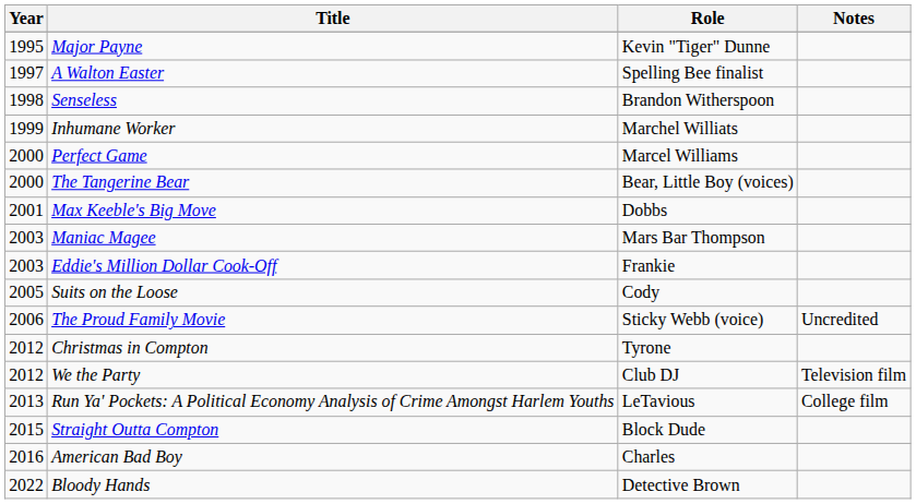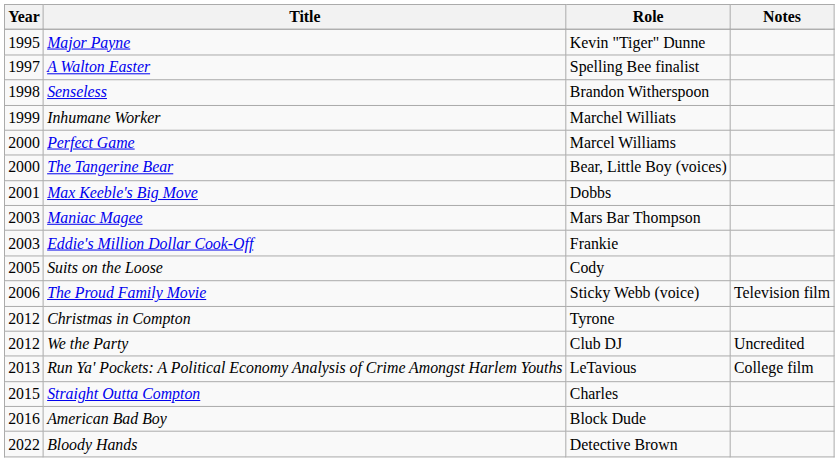 <table class="wikitable sortable">
 <tr>
 <th>Year</th>
 <th>Title</th>
 <th>Role</th>
 <th class="unsortable">Notes</th>
 </tr>
 <tr>
 </tr>
 <tr>
 <td>1995</td>
 <td><em><a href='#'>Major Payne</a></em></td>
 <td>Kevin "Tiger" Dunne</td>
 <td></td>
 </tr>
 <tr>
 <td>1997</td>
 <td><em><a href='#'>A Walton Easter</a></em></td>
 <td>Spelling Bee finalist</td>
 <td></td>
 </tr>
 <tr>
 <td>1998</td>
 <td><em><a href='#'>Senseless</a></em></td>
 <td>Brandon Witherspoon</td>
 <td></td>
 </tr>
 <tr>
 <td>1999</td>
 <td><em>Inhumane Worker</em></td>
 <td>Marchel Williats</td>
 <td></td>
 </tr>
 <tr>
 <td>2000</td>
 <td><em><a href='#'>Perfect Game</a></em></td>
 <td>Marcel Williams</td>
 <td></td>
 </tr>
 <tr>
 <td>2000</td>
 <td><em><a href='#'>The Tangerine Bear</a></em></td>
 <td>Bear, Little Boy (voices)</td>
 <td></td>
 </tr>
 <tr>
 <td>2001</td>
 <td><em><a href='#'>Max Keeble's Big Move</a></em></td>
 <td>Dobbs</td>
 <td></td>
 </tr>
 <tr>
 <td>2003</td>
 <td><em><a href='#'>Maniac Magee</a></em></td>
 <td>Mars Bar Thompson</td>
 <td></td>
 </tr>
 <tr>
 <td>2003</td>
 <td><em><a href='#'>Eddie's Million Dollar Cook-Off</a></em></td>
 <td>Frankie</td>
 <td></td>
 </tr>
 <tr>
 <td>2005</td>
 <td><em>Suits on the Loose</em></td>
 <td>Cody</td>
 <td></td>
 </tr>
 <tr>
 <td>2006</td>
 <td><em><a href='#'>The Proud Family Movie</a></em></td>
 <td>Sticky Webb (voice)</td>
-<td>Uncredited</td>
+<td>Television film</td>
 </tr>
 <tr>
 <td>2012</td>
 <td><em>Christmas in Compton</em></td>
 <td>Tyrone</td>
 <td></td>
 </tr>
 <tr>
 <td>2012</td>
 <td><em>We the Party</em></td>
 <td>Club DJ</td>
-<td>Television film</td>
+<td>Uncredited</td>
 </tr>
 <tr>
 <td>2013</td>
 <td><em>Run Ya' Pockets: A Political Economy Analysis of Crime Amongst Harlem Youths</em></td>
 <td>LeTavious</td>
 <td>College film</td>
 </tr>
 <tr>
 <td>2015</td>
 <td><em><a href='#'>Straight Outta Compton</a></em></td>
-<td>Block Dude</td>
+<td>Charles</td>
 <td></td>
 </tr>
 <tr>
 <td>2016</td>
 <td><em>American Bad Boy</em></td>
-<td>Charles</td>
+<td>Block Dude</td>
 <td></td>
 </tr>
 <tr>
 <td>2022</td>
 <td><em>Bloody Hands</em></td>
 <td>Detective Brown</td>
 <td></td>
 </tr>
 </table>
